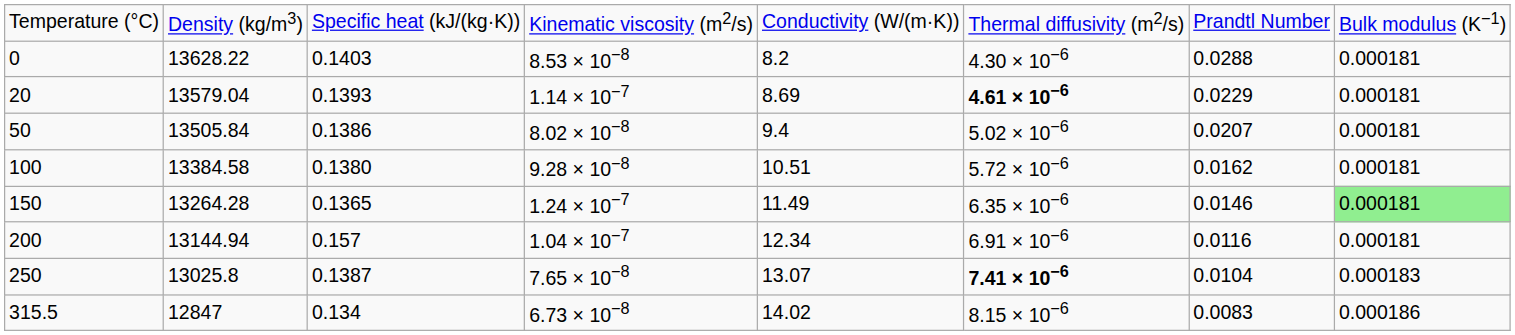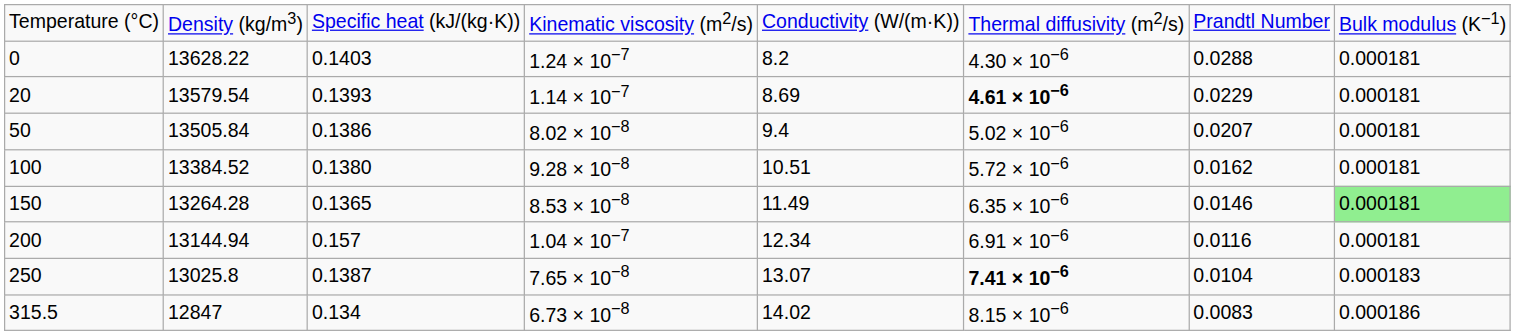 <table class="wikitable mw-collapsible mw-collapsed">
 <tr>
 <td>Temperature (°C)</td>
 <td><a href='#'>Density</a> (kg/m<sup>3</sup>)</td>
 <td><a href='#'>Specific heat</a> (kJ/(kg·K))</td>
 <td><a href='#'>Kinematic viscosity</a> (m<sup>2</sup>/s)</td>
 <td><a href='#'>Conductivity</a> (W/(m·K))</td>
 <td><a href='#'>Thermal diffusivity</a> (m<sup>2</sup>/s)</td>
 <td><a href='#'>Prandtl Number</a></td>
 <td><a href='#'>Bulk modulus</a> (K<sup>−1</sup>)</td>
 </tr>
 <tr>
 <td>0</td>
 <td>13628.22</td>
 <td>0.1403</td>
-<td>8.53 × 10<sup>−8</sup></td>
+<td>1.24 × 10<sup>−7</sup></td>
 <td>8.2</td>
 <td>4.30 × 10<sup>−6</sup></td>
 <td>0.0288</td>
 <td>0.000181</td>
 </tr>
 <tr>
 <td>20</td>
-<td>13579.04</td>
+<td>13579.54</td>
 <td>0.1393</td>
 <td>1.14 × 10<sup>−7</sup></td>
 <td>8.69</td>
 <td><strong>4.61 × 10<sup>−6</sup></strong></td>
 <td>0.0229</td>
 <td>0.000181</td>
 </tr>
 <tr>
 <td>50</td>
 <td>13505.84</td>
 <td>0.1386</td>
 <td>8.02 × 10<sup>−8</sup></td>
 <td>9.4</td>
 <td>5.02 × 10<sup>−6</sup></td>
 <td>0.0207</td>
 <td>0.000181</td>
 </tr>
 <tr>
 <td>100</td>
-<td>13384.58</td>
+<td>13384.52</td>
 <td>0.1380</td>
 <td>9.28 × 10<sup>−8</sup></td>
 <td>10.51</td>
 <td>5.72 × 10<sup>−6</sup></td>
 <td>0.0162</td>
 <td>0.000181</td>
 </tr>
 <tr>
 <td>150</td>
 <td>13264.28</td>
 <td>0.1365</td>
-<td>1.24 × 10<sup>−7</sup></td>
+<td>8.53 × 10<sup>−8</sup></td>
 <td>11.49</td>
 <td>6.35 × 10<sup>−6</sup></td>
 <td>0.0146</td>
 <td style="background: lightgreen;">0.000181</td>
 </tr>
 <tr>
 <td>200</td>
 <td>13144.94</td>
 <td>0.157</td>
 <td>1.04 × 10<sup>−7</sup></td>
 <td>12.34</td>
 <td>6.91 × 10<sup>−6</sup></td>
 <td>0.0116</td>
 <td>0.000181</td>
 </tr>
 <tr>
 <td>250</td>
 <td>13025.8</td>
 <td>0.1387</td>
 <td>7.65 × 10<sup>−8</sup></td>
 <td>13.07</td>
 <td><strong>7.41 × 10<sup>−6</sup></strong></td>
 <td>0.0104</td>
 <td>0.000183</td>
 </tr>
 <tr>
 <td>315.5</td>
 <td>12847</td>
 <td>0.134</td>
 <td>6.73 × 10<sup>−8</sup></td>
 <td>14.02</td>
 <td>8.15 × 10<sup>−6</sup></td>
 <td>0.0083</td>
 <td>0.000186</td>
 </tr>
 </table>
